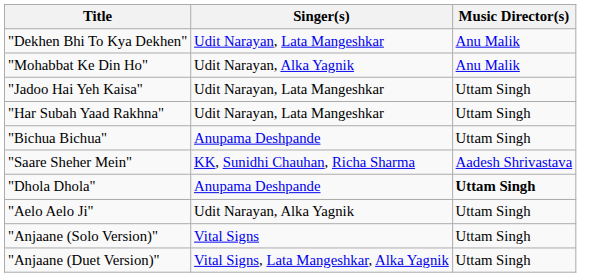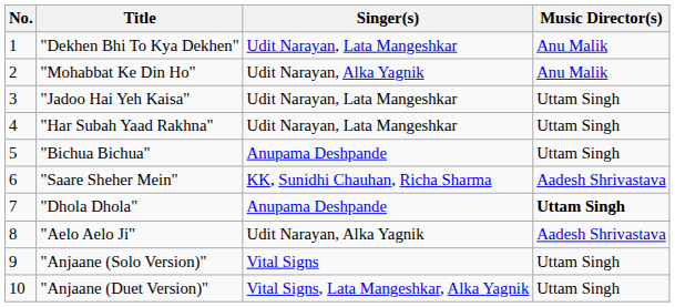 <table class="wikitable" style="font-size:95%;">
 <tr>
+<th>No.</th>
 <th>Title</th>
 <th>Singer(s)</th>
 <th>Music Director(s)</th>
 </tr>
 <tr>
+<td>1</td>
 <td>"Dekhen Bhi To Kya Dekhen"</td>
 <td><a href='#'>Udit Narayan</a>, <a href='#'>Lata Mangeshkar</a></td>
 <td><a href='#'>Anu Malik</a></td>
 </tr>
 <tr>
+<td>2</td>
 <td>"Mohabbat Ke Din Ho"</td>
 <td>Udit Narayan, <a href='#'>Alka Yagnik</a></td>
 <td><a href='#'>Anu Malik</a></td>
 </tr>
 <tr>
+<td>3</td>
 <td>"Jadoo Hai Yeh Kaisa"</td>
 <td>Udit Narayan, Lata Mangeshkar</td>
 <td>Uttam Singh</td>
 </tr>
 <tr>
+<td>4</td>
 <td>"Har Subah Yaad Rakhna"</td>
 <td>Udit Narayan, Lata Mangeshkar</td>
 <td>Uttam Singh</td>
 </tr>
 <tr>
+<td>5</td>
 <td>"Bichua Bichua"</td>
 <td><a href='#'>Anupama Deshpande</a></td>
 <td>Uttam Singh</td>
 </tr>
 <tr>
+<td>6</td>
 <td>"Saare Sheher Mein"</td>
 <td><a href='#'>KK</a>, <a href='#'>Sunidhi Chauhan</a>, <a href='#'>Richa Sharma</a></td>
 <td><a href='#'>Aadesh Shrivastava</a></td>
 </tr>
 <tr>
+<td>7</td>
 <td>"Dhola Dhola"</td>
 <td><a href='#'>Anupama Deshpande</a></td>
 <td><strong>Uttam Singh</strong></td>
 </tr>
 <tr>
+<td>8</td>
 <td>"Aelo Aelo Ji"</td>
 <td>Udit Narayan, Alka Yagnik</td>
-<td>Uttam Singh</td>
+<td><a href='#'>Aadesh Shrivastava</a></td>
 </tr>
 <tr>
+<td>9</td>
 <td>"Anjaane (Solo Version)"</td>
 <td><a href='#'>Vital Signs</a></td>
 <td>Uttam Singh</td>
 </tr>
 <tr>
+<td>10</td>
 <td>"Anjaane (Duet Version)"</td>
 <td><a href='#'>Vital Signs</a>, <a href='#'>Lata Mangeshkar</a>, <a href='#'>Alka Yagnik</a></td>
 <td>Uttam Singh</td>
 </tr>
 </table>
